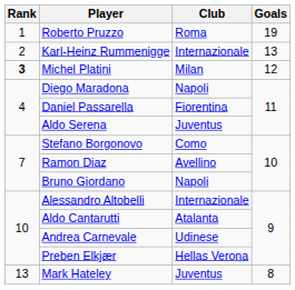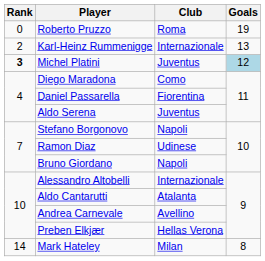 <table class="wikitable" style="text-align:center">
 <tr>
 <th>Rank</th>
 <th>Player</th>
 <th>Club</th>
 <th>Goals</th>
 </tr>
 <tr>
-<td>1</td>
+<td>0</td>
 <td align="left"> <a href='#'>Roberto Pruzzo</a></td>
 <td align="left"><a href='#'>Roma</a></td>
 <td>19</td>
 </tr>
 <tr>
 <td>2</td>
 <td align="left"> <a href='#'>Karl-Heinz Rummenigge</a></td>
 <td align="left"><a href='#'>Internazionale</a></td>
 <td>13</td>
 </tr>
 <tr>
 <td><strong>3</strong></td>
 <td align="left"> <a href='#'>Michel Platini</a></td>
-<td align="left"><a href='#'>Milan</a></td>
-<td>12</td>
+<td align="left"><a href='#'>Juventus</a></td>
+<td style="background: lightblue;">12</td>
 </tr>
 <tr>
 <td rowspan="3">4</td>
 <td align="left"> <a href='#'>Diego Maradona</a></td>
-<td align="left"><a href='#'>Napoli</a></td>
+<td align="left"><a href='#'>Como</a></td>
 <td rowspan="3">11</td>
 </tr>
 <tr>
 <td align="left"> <a href='#'>Daniel Passarella</a></td>
 <td align="left"><a href='#'>Fiorentina</a></td>
 </tr>
 <tr>
 <td align="left"> <a href='#'>Aldo Serena</a></td>
 <td align="left"><a href='#'>Juventus</a></td>
 </tr>
 <tr>
 <td rowspan="3">7</td>
 <td align="left"> <a href='#'>Stefano Borgonovo</a></td>
-<td align="left"><a href='#'>Como</a></td>
+<td align="left"><a href='#'>Napoli</a></td>
 <td rowspan="3">10</td>
 </tr>
 <tr>
 <td align="left"> <a href='#'>Ramon Diaz</a></td>
-<td align="left"><a href='#'>Avellino</a></td>
+<td align="left"><a href='#'>Udinese</a></td>
 </tr>
 <tr>
 <td align="left"> <a href='#'>Bruno Giordano</a></td>
 <td align="left"><a href='#'>Napoli</a></td>
 </tr>
 <tr>
 <td rowspan="4">10</td>
 <td align="left"> <a href='#'>Alessandro Altobelli</a></td>
 <td align="left"><a href='#'>Internazionale</a></td>
 <td rowspan="4">9</td>
 </tr>
 <tr>
 <td align="left"> <a href='#'>Aldo Cantarutti</a></td>
 <td align="left"><a href='#'>Atalanta</a></td>
 </tr>
 <tr>
 <td align="left"> <a href='#'>Andrea Carnevale</a></td>
-<td align="left"><a href='#'>Udinese</a></td>
+<td align="left"><a href='#'>Avellino</a></td>
 </tr>
 <tr>
 <td align="left"> <a href='#'>Preben Elkjær</a></td>
 <td align="left"><a href='#'>Hellas Verona</a></td>
 </tr>
 <tr>
-<td>13</td>
+<td>14</td>
 <td align="left"> <a href='#'>Mark Hateley</a></td>
-<td align="left"><a href='#'>Juventus</a></td>
+<td align="left"><a href='#'>Milan</a></td>
 <td>8</td>
 </tr>
 </table>
